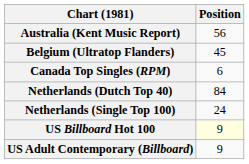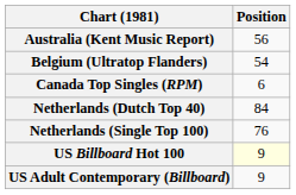 <table class="wikitable plainrowheaders sortable" style="text-align:center">
 <tr>
 <th scope="col">Chart (1981)</th>
 <th scope="col">Position</th>
 </tr>
 <tr>
 <th scope="row">Australia (Kent Music Report)</th>
 <td>56</td>
 </tr>
 <tr>
 <th scope="row">Belgium (Ultratop Flanders)</th>
-<td>45</td>
+<td>54</td>
 </tr>
 <tr>
 <th scope="row">Canada Top Singles (<em>RPM</em>)</th>
 <td>6</td>
 </tr>
 <tr>
 <th scope="row">Netherlands (Dutch Top 40)</th>
 <td>84</td>
 </tr>
 <tr>
 <th scope="row">Netherlands (Single Top 100)</th>
-<td>24</td>
+<td>76</td>
 </tr>
 <tr>
 <th scope="row">US <em>Billboard</em> Hot 100</th>
 <td style="background: lightyellow;">9</td>
 </tr>
 <tr>
 <th scope="row">US Adult Contemporary (<em>Billboard</em>)</th>
 <td>9</td>
 </tr>
 </table>
